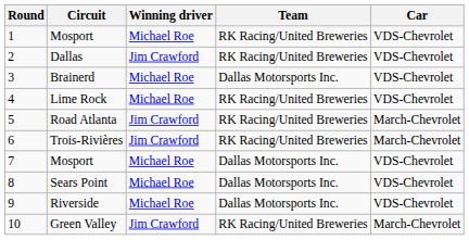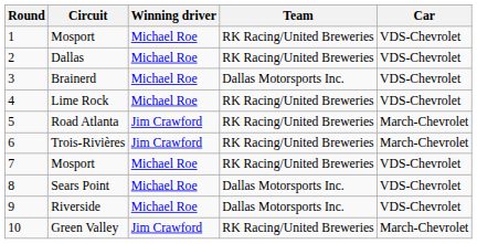 <table class="wikitable" style="font-size: 90%;">
 <tr>
 <th>Round</th>
 <th>Circuit</th>
 <th>Winning driver</th>
 <th>Team</th>
 <th>Car</th>
 </tr>
 <tr>
 <td>1</td>
 <td>Mosport</td>
 <td> <a href='#'>Michael Roe</a></td>
 <td> RK Racing/United Breweries</td>
 <td>VDS-Chevrolet</td>
 </tr>
 <tr>
 <td>2</td>
 <td>Dallas</td>
-<td> <a href='#'>Jim Crawford</a></td>
+<td> <a href='#'>Michael Roe</a></td>
 <td> RK Racing/United Breweries</td>
 <td>VDS-Chevrolet</td>
 </tr>
 <tr>
 <td>3</td>
 <td>Brainerd</td>
 <td> <a href='#'>Michael Roe</a></td>
 <td> Dallas Motorsports Inc.</td>
 <td>VDS-Chevrolet</td>
 </tr>
 <tr>
 <td>4</td>
 <td>Lime Rock</td>
 <td> <a href='#'>Michael Roe</a></td>
 <td> RK Racing/United Breweries</td>
 <td>VDS-Chevrolet</td>
 </tr>
 <tr>
 <td>5</td>
 <td>Road Atlanta</td>
 <td> <a href='#'>Jim Crawford</a></td>
 <td> RK Racing/United Breweries</td>
 <td>March-Chevrolet</td>
 </tr>
 <tr>
 <td>6</td>
 <td>Trois-Rivières</td>
 <td> <a href='#'>Jim Crawford</a></td>
 <td> RK Racing/United Breweries</td>
 <td>March-Chevrolet</td>
 </tr>
 <tr>
 <td>7</td>
 <td>Mosport</td>
 <td> <a href='#'>Michael Roe</a></td>
-<td> Dallas Motorsports Inc.</td>
+<td> RK Racing/United Breweries</td>
 <td>VDS-Chevrolet</td>
 </tr>
 <tr>
 <td>8</td>
 <td>Sears Point</td>
 <td> <a href='#'>Michael Roe</a></td>
 <td> Dallas Motorsports Inc.</td>
 <td>VDS-Chevrolet</td>
 </tr>
 <tr>
 <td>9</td>
 <td>Riverside</td>
 <td> <a href='#'>Michael Roe</a></td>
 <td> Dallas Motorsports Inc.</td>
 <td>VDS-Chevrolet</td>
 </tr>
 <tr>
 <td>10</td>
 <td>Green Valley</td>
 <td> <a href='#'>Jim Crawford</a></td>
 <td> RK Racing/United Breweries</td>
 <td>March-Chevrolet</td>
 </tr>
 </table>
